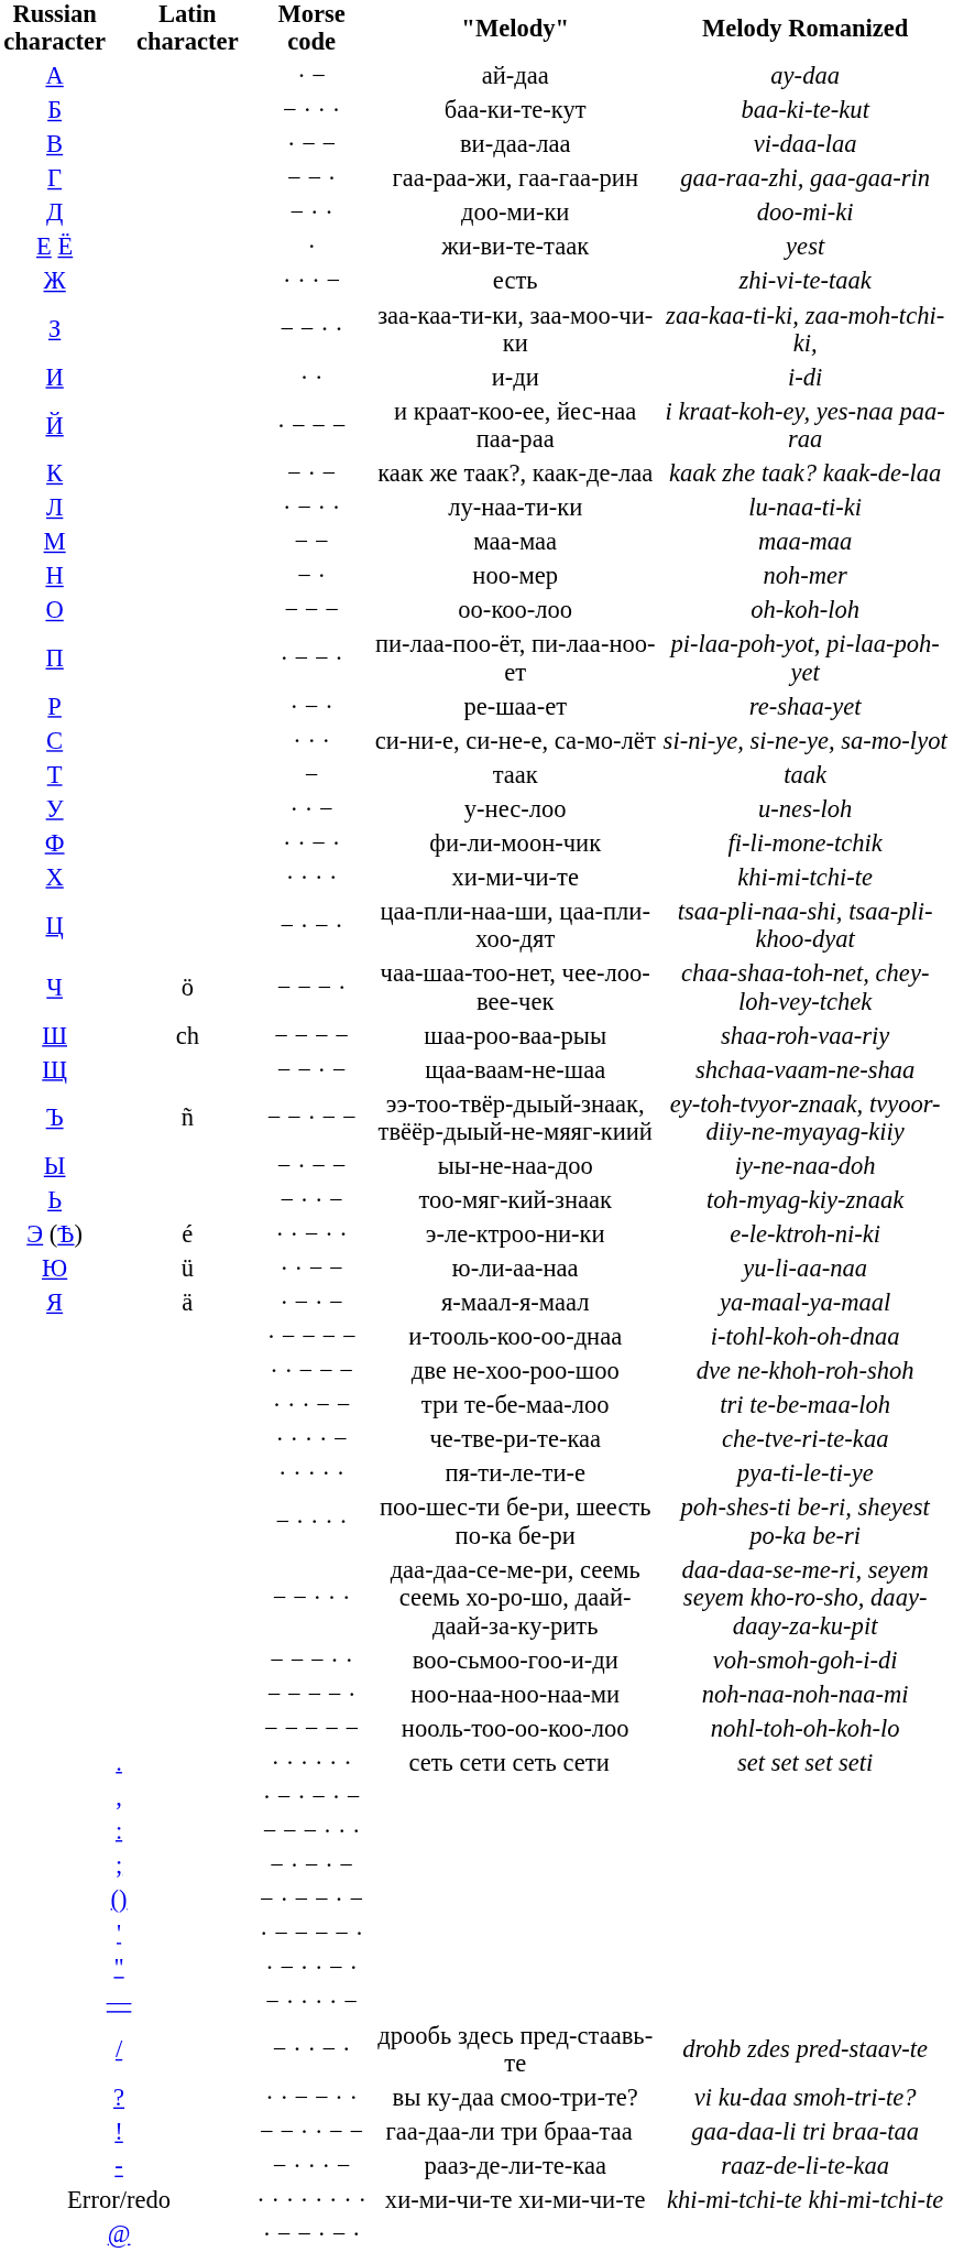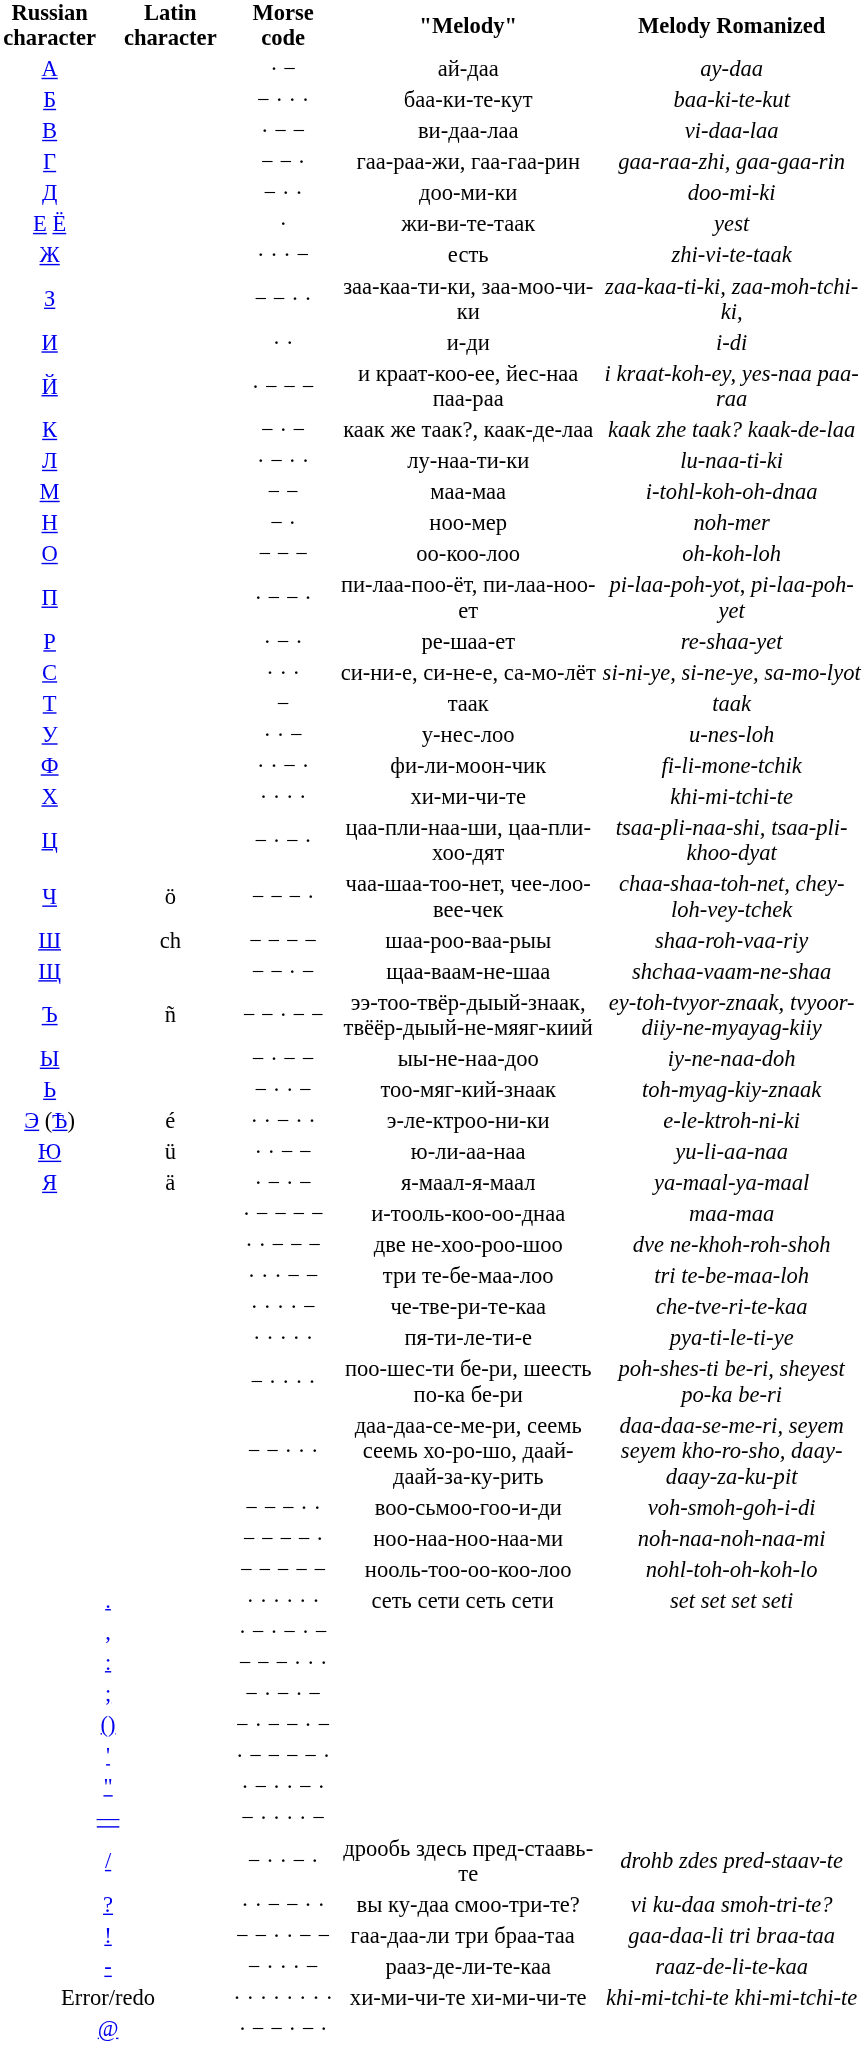 <table class="standard" style="text-align: center">
 <tr>
 <th>Russian character</th>
 <th>Latin character</th>
 <th>Morse code</th>
 <th>"Melody"</th>
 <th>Melody Romanized</th>
 </tr>
 <tr>
 <td><a href='#'>А</a></td>
 <td></td>
 <td>· −</td>
 <td>ай-даа</td>
 <td><em>ay-daa</em></td>
 </tr>
 <tr>
 <td><a href='#'>Б</a></td>
 <td></td>
 <td>− · · ·</td>
 <td>баа-ки-те-кут</td>
 <td><em>baa-ki-te-kut</em></td>
 </tr>
 <tr>
 <td><a href='#'>В</a></td>
 <td></td>
 <td>· − −</td>
 <td>ви-даа-лаа</td>
 <td><em>vi-daa-laa</em></td>
 </tr>
 <tr>
 <td><a href='#'>Г</a></td>
 <td></td>
 <td>− − ·</td>
 <td>гаа-раа-жи, гаа-гаа-рин</td>
 <td><em>gaa-raa-zhi, gaa-gaa-rin</em></td>
 </tr>
 <tr>
 <td><a href='#'>Д</a></td>
 <td></td>
 <td>− · ·</td>
 <td>доо-ми-ки</td>
 <td><em>doo-mi-ki</em></td>
 </tr>
 <tr>
 <td><a href='#'>Е</a> <a href='#'>Ё</a></td>
 <td></td>
 <td>·</td>
 <td>жи-ви-те-таак</td>
 <td><em>yest</em></td>
 </tr>
 <tr>
 <td><a href='#'>Ж</a></td>
 <td></td>
 <td>· · · −</td>
 <td>есть</td>
 <td><em>zhi-vi-te-taak</em></td>
 </tr>
 <tr>
 <td><a href='#'>З</a></td>
 <td></td>
 <td>− − · ·</td>
 <td>заа-каа-ти-ки, заа-моо-чи-ки</td>
 <td><em>zaa-kaa-ti-ki, zaa-moh-tchi-ki, </em></td>
 </tr>
 <tr>
 <td><a href='#'>И</a></td>
 <td></td>
 <td>· ·</td>
 <td>и-ди</td>
 <td><em>i-di</em></td>
 </tr>
 <tr>
 <td><a href='#'>Й</a></td>
 <td></td>
 <td>· − − −</td>
 <td>и краат-коо-ее, йес-наа паа-раа</td>
 <td><em>i kraat-koh-ey, yes-naa paa-raa</em></td>
 </tr>
 <tr>
 <td><a href='#'>К</a></td>
 <td></td>
 <td>− · −</td>
 <td>каак же таак?, каак-де-лаа</td>
 <td><em>kaak zhe taak? kaak-de-laa</em></td>
 </tr>
 <tr>
 <td><a href='#'>Л</a></td>
 <td></td>
 <td>· − · ·</td>
 <td>лу-наа-ти-ки</td>
 <td><em>lu-naa-ti-ki</em></td>
 </tr>
 <tr>
 <td><a href='#'>М</a></td>
 <td></td>
 <td>− −</td>
 <td>маа-маа</td>
-<td><em>maa-maa</em></td>
+<td><em>i-tohl-koh-oh-dnaa</em></td>
 </tr>
 <tr>
 <td><a href='#'>Н</a></td>
 <td></td>
 <td>− ·</td>
 <td>ноо-мер</td>
 <td><em>noh-mer</em></td>
 </tr>
 <tr>
 <td><a href='#'>О</a></td>
 <td></td>
 <td>− − −</td>
 <td>оо-коо-лоо</td>
 <td><em>oh-koh-loh</em></td>
 </tr>
 <tr>
 <td><a href='#'>П</a></td>
 <td></td>
 <td>· − − ·</td>
 <td>пи-лаа-поо-ёт, пи-лаа-ноо-ет</td>
 <td><em>pi-laa-poh-yot</em>, <em>pi-laa-poh-yet</em></td>
 </tr>
 <tr>
 <td><a href='#'>Р</a></td>
 <td></td>
 <td>· − ·</td>
 <td>ре-шаа-ет</td>
 <td><em>re-shaa-yet</em></td>
 </tr>
 <tr>
 <td><a href='#'>С</a></td>
 <td></td>
 <td>· · ·</td>
 <td>си-ни-е, си-не-е, са-мо-лёт</td>
 <td><em>si-ni-ye, si-ne-ye, sa-mo-lyot</em></td>
 </tr>
 <tr>
 <td><a href='#'>Т</a></td>
 <td></td>
 <td>−</td>
 <td>таак</td>
 <td><em>taak</em></td>
 </tr>
 <tr>
 <td><a href='#'>У</a></td>
 <td></td>
 <td>· · −</td>
 <td>у-нес-лоо</td>
 <td><em>u-nes-loh</em></td>
 </tr>
 <tr>
 <td><a href='#'>Ф</a></td>
 <td></td>
 <td>· · − ·</td>
 <td>фи-ли-моон-чик</td>
 <td><em>fi-li-mone-tchik</em></td>
 </tr>
 <tr>
 <td><a href='#'>Х</a></td>
 <td></td>
 <td>· · · ·</td>
 <td>хи-ми-чи-те</td>
 <td><em>khi-mi-tchi-te</em></td>
 </tr>
 <tr>
 <td><a href='#'>Ц</a></td>
 <td></td>
 <td>− · − ·</td>
 <td>цаа-пли-наа-ши, цаа-пли-хоо-дят</td>
 <td><em>tsaa-pli-naa-shi, tsaa-pli-khoo-dyat</em></td>
 </tr>
 <tr>
 <td><a href='#'>Ч</a></td>
 <td>ö</td>
 <td>− − − ·</td>
 <td>чаа-шаа-тоо-нет, чее-лоо-вее-чек</td>
 <td><em>chaa-shaa-toh-net, chey-loh-vey-tchek</em></td>
 </tr>
 <tr>
 <td><a href='#'>Ш</a></td>
 <td>ch</td>
 <td>− − − −</td>
 <td>шаа-роо-ваа-рыы</td>
 <td><em>shaa-roh-vaa-riy</em></td>
 </tr>
 <tr>
 <td><a href='#'>Щ</a></td>
 <td></td>
 <td>− − · −</td>
 <td>щаа-ваам-не-шаа</td>
 <td><em>shchaa-vaam-ne-shaa</em></td>
 </tr>
 <tr>
 <td><a href='#'>Ъ</a></td>
 <td>ñ</td>
 <td>− − · − −</td>
 <td>ээ-тоо-твёр-дыый-знаак, твёёр-дыый-не-мяяг-киий</td>
 <td><em>ey-toh-tvyor-znaak, tvyoor-diiy-ne-myayag-kiiy</em></td>
 </tr>
 <tr>
 <td><a href='#'>Ы</a></td>
 <td></td>
 <td>− · − −</td>
 <td>ыы-не-наа-доо</td>
 <td><em>iy-ne-naa-doh</em></td>
 </tr>
 <tr>
 <td><a href='#'>Ь</a></td>
 <td></td>
 <td>− · · −</td>
 <td>тоо-мяг-кий-знаак</td>
 <td><em>toh-myag-kiy-znaak</em></td>
 </tr>
 <tr>
 <td><a href='#'>Э</a> (<a href='#'>Ѣ</a>)</td>
 <td>é</td>
 <td>· · − · ·</td>
 <td>э-ле-ктроо-ни-ки</td>
 <td><em>e-le-ktroh-ni-ki</em></td>
 </tr>
 <tr>
 <td><a href='#'>Ю</a></td>
 <td>ü</td>
 <td>· · − −</td>
 <td>ю-ли-аа-наа</td>
 <td><em>yu-li-aa-naa</em></td>
 </tr>
 <tr>
 <td><a href='#'>Я</a></td>
 <td>ä</td>
 <td>· − · −</td>
 <td>я-маал-я-маал</td>
 <td><em>ya-maal-ya-maal</em></td>
 </tr>
 <tr>
 <td colspan="2"></td>
 <td>· − − − −</td>
 <td>и-тооль-коо-оо-днаа</td>
-<td><em>i-tohl-koh-oh-dnaa</em></td>
+<td><em>maa-maa</em></td>
 </tr>
 <tr>
 <td colspan="2"></td>
 <td>· · − − −</td>
 <td>две не-хоо-роо-шоо</td>
 <td><em>dve ne-khoh-roh-shoh</em></td>
 </tr>
 <tr>
 <td colspan="2"></td>
 <td>· · · − −</td>
 <td>три те-бе-маа-лоо</td>
 <td><em>tri te-be-maa-loh</em></td>
 </tr>
 <tr>
 <td colspan="2"></td>
 <td>· · · · −</td>
 <td>че-тве-ри-те-каа</td>
 <td><em>che-tve-ri-te-kaa</em></td>
 </tr>
 <tr>
 <td colspan="2"></td>
 <td>· · · · ·</td>
 <td>пя-ти-ле-ти-е</td>
 <td><em>pya-ti-le-ti-ye</em></td>
 </tr>
 <tr>
 <td colspan="2"></td>
 <td>− · · · ·</td>
 <td>поо-шес-ти бе-ри, шеесть по-ка бе-ри</td>
 <td><em>poh-shes-ti be-ri, sheyest po-ka be-ri</em></td>
 </tr>
 <tr>
 <td colspan="2"></td>
 <td>− − · · ·</td>
 <td>даа-даа-се-ме-ри, сеемь сеемь хо-ро-шо, даай-даай-за-ку-рить</td>
 <td><em>daa-daa-se-me-ri, seyem seyem kho-ro-sho, daay-daay-za-ku-pit</em></td>
 </tr>
 <tr>
 <td colspan="2"></td>
 <td>− − − · ·</td>
 <td>воо-сьмоо-гоо-и-ди</td>
 <td><em>voh-smoh-goh-i-di</em></td>
 </tr>
 <tr>
 <td colspan="2"></td>
 <td>− − − − ·</td>
 <td>ноо-наа-ноо-наа-ми</td>
 <td><em>noh-naa-noh-naa-mi</em></td>
 </tr>
 <tr>
 <td colspan="2"></td>
 <td>− − − − −</td>
 <td>нооль-тоо-оо-коо-лоо</td>
 <td><em>nohl-toh-oh-koh-lo</em></td>
 </tr>
 <tr>
 <td colspan="2"><a href='#'>.</a></td>
 <td>· · · · · ·</td>
 <td>сеть сети сеть сети  </td>
 <td><em>set set set seti</em></td>
 </tr>
 <tr>
 <td colspan="2"><a href='#'>,</a></td>
 <td>· − · − · −</td>
 <td> </td>
 </tr>
 <tr>
 <td colspan="2"><a href='#'>:</a></td>
 <td>− − − · · ·</td>
 <td> </td>
 </tr>
 <tr>
 <td colspan="2"><a href='#'>;</a></td>
 <td>− · − · −</td>
 <td> </td>
 </tr>
 <tr>
 <td colspan="2"><a href='#'>()</a></td>
 <td>− · − − · −</td>
 <td> </td>
 </tr>
 <tr>
 <td colspan="2"><a href='#'>'</a></td>
 <td>· − − − − ·</td>
 <td> </td>
 </tr>
 <tr>
 <td colspan="2"><a href='#'>"</a></td>
 <td>· − · · − ·</td>
 <td> </td>
 </tr>
 <tr>
 <td colspan="2"><a href='#'>—</a></td>
 <td>− · · · · −</td>
 <td> </td>
 </tr>
 <tr>
 <td colspan="2"><a href='#'>/</a></td>
 <td>− · · − ·</td>
 <td>дрообь здесь пред-стаавь-те</td>
 <td><em>drohb zdes pred-staav-te</em></td>
 </tr>
 <tr>
 <td colspan="2"><a href='#'>?</a></td>
 <td>· · − − · ·</td>
 <td>вы ку-даа смоо-три-те?</td>
 <td><em>vi ku-daa smoh-tri-te?</em></td>
 </tr>
 <tr>
 <td colspan="2"><a href='#'>!</a></td>
 <td>− − · · − −</td>
 <td>гаа-даа-ли три браа-таа  </td>
 <td><em>gaa-daa-li tri braa-taa</em></td>
 </tr>
 <tr>
 <td colspan="2"><a href='#'>-</a></td>
 <td>− · · · −</td>
 <td>рааз-де-ли-те-каа</td>
 <td><em>raaz-de-li-te-kaa</em></td>
 </tr>
 <tr>
 <td colspan="2">Error/redo</td>
 <td>· · · · · · · ·</td>
 <td>хи-ми-чи-те хи-ми-чи-те</td>
 <td><em>khi-mi-tchi-te khi-mi-tchi-te</em></td>
 </tr>
 <tr>
 <td colspan="2"><a href='#'>@</a></td>
 <td>· − − · − ·</td>
 <td> </td>
 </tr>
 </table>
